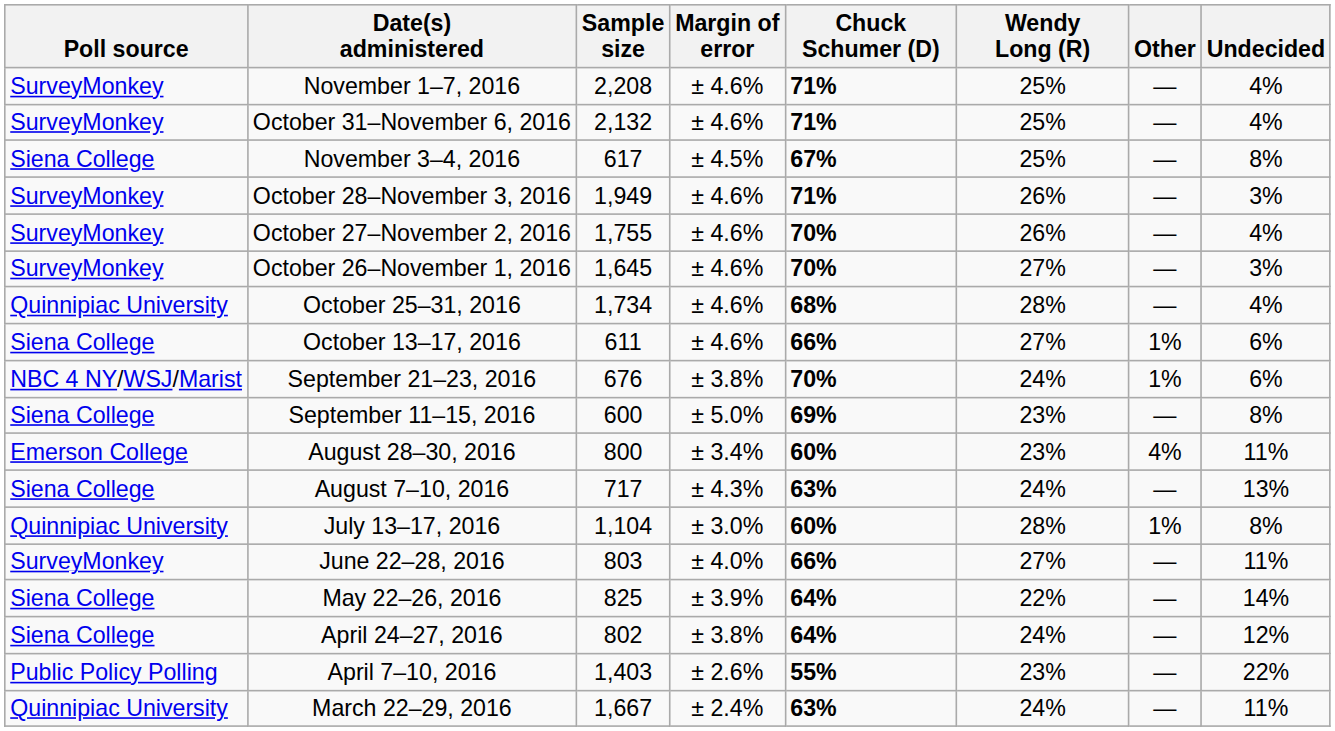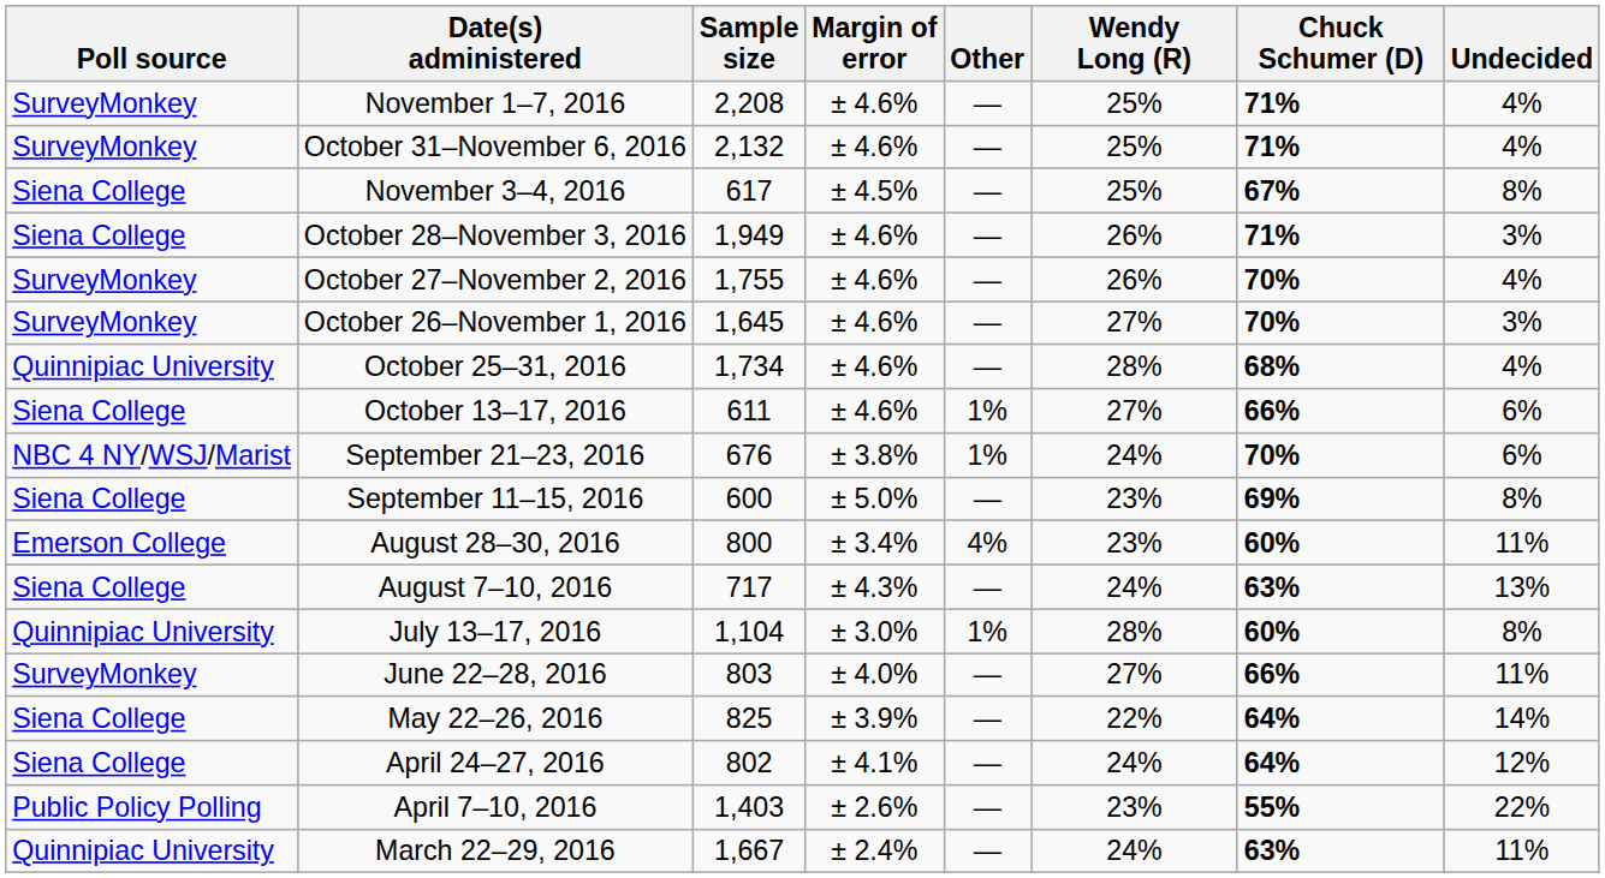 <table class="wikitable" style="font-size:90%;">
 <tr valign= bottom>
 <th>Poll source</th>
 <th>Date(s)<br>administered</th>
 <th>Sample<br>size</th>
 <th>Margin of<br>error</th>
+<th>Other</th>
+<th style="width:100px;">Wendy<br>Long (R)</th>
 <th style="width:100px;">Chuck<br>Schumer (D)</th>
-<th style="width:100px;">Wendy<br>Long (R)</th>
-<th>Other</th>
 <th>Undecided</th>
 </tr>
 <tr>
 <td><a href='#'>SurveyMonkey</a></td>
 <td align=center>November 1–7, 2016</td>
 <td align=center>2,208</td>
 <td align=center>± 4.6%</td>
+<td align=center>—</td>
+<td align=center>25%</td>
 <td><strong>71%</strong></td>
-<td align=center>25%</td>
-<td align=center>—</td>
 <td align=center>4%</td>
 </tr>
 <tr>
 <td><a href='#'>SurveyMonkey</a></td>
 <td align=center>October 31–November 6, 2016</td>
 <td align=center>2,132</td>
 <td align=center>± 4.6%</td>
+<td align=center>—</td>
+<td align=center>25%</td>
 <td><strong>71%</strong></td>
-<td align=center>25%</td>
-<td align=center>—</td>
 <td align=center>4%</td>
 </tr>
 <tr>
 <td><a href='#'>Siena College</a></td>
 <td align=center>November 3–4, 2016</td>
 <td align=center>617</td>
 <td align=center>± 4.5%</td>
+<td align=center>—</td>
+<td align=center>25%</td>
 <td><strong>67%</strong></td>
-<td align=center>25%</td>
-<td align=center>—</td>
 <td align=center>8%</td>
 </tr>
 <tr>
-<td><a href='#'>SurveyMonkey</a></td>
+<td><a href='#'>Siena College</a></td>
 <td align=center>October 28–November 3, 2016</td>
 <td align=center>1,949</td>
 <td align=center>± 4.6%</td>
+<td align=center>—</td>
+<td align=center>26%</td>
 <td><strong>71%</strong></td>
-<td align=center>26%</td>
-<td align=center>—</td>
 <td align=center>3%</td>
 </tr>
 <tr>
 <td><a href='#'>SurveyMonkey</a></td>
 <td align=center>October 27–November 2, 2016</td>
 <td align=center>1,755</td>
 <td align=center>± 4.6%</td>
+<td align=center>—</td>
+<td align=center>26%</td>
 <td><strong>70%</strong></td>
-<td align=center>26%</td>
-<td align=center>—</td>
 <td align=center>4%</td>
 </tr>
 <tr>
 <td><a href='#'>SurveyMonkey</a></td>
 <td align=center>October 26–November 1, 2016</td>
 <td align=center>1,645</td>
 <td align=center>± 4.6%</td>
+<td align=center>—</td>
+<td align=center>27%</td>
 <td><strong>70%</strong></td>
-<td align=center>27%</td>
-<td align=center>—</td>
 <td align=center>3%</td>
 </tr>
 <tr>
 <td><a href='#'>Quinnipiac University</a></td>
 <td align=center>October 25–31, 2016</td>
 <td align=center>1,734</td>
 <td align=center>± 4.6%</td>
+<td align=center>—</td>
+<td align=center>28%</td>
 <td><strong>68%</strong></td>
-<td align=center>28%</td>
-<td align=center>—</td>
 <td align=center>4%</td>
 </tr>
 <tr>
 <td><a href='#'>Siena College</a></td>
 <td align=center>October 13–17, 2016</td>
 <td align=center>611</td>
 <td align=center>± 4.6%</td>
+<td align=center>1%</td>
+<td align=center>27%</td>
 <td><strong>66%</strong></td>
-<td align=center>27%</td>
-<td align=center>1%</td>
 <td align=center>6%</td>
 </tr>
 <tr>
 <td><a href='#'>NBC 4 NY</a>/<a href='#'>WSJ</a>/<a href='#'>Marist</a></td>
 <td align=center>September 21–23, 2016</td>
 <td align=center>676</td>
 <td align=center>± 3.8%</td>
+<td align=center>1%</td>
+<td align=center>24%</td>
 <td><strong>70%</strong></td>
-<td align=center>24%</td>
-<td align=center>1%</td>
 <td align=center>6%</td>
 </tr>
 <tr>
 <td><a href='#'>Siena College</a></td>
 <td align=center>September 11–15, 2016</td>
 <td align=center>600</td>
 <td align=center>± 5.0%</td>
+<td align=center>—</td>
+<td align=center>23%</td>
 <td><strong>69%</strong></td>
-<td align=center>23%</td>
-<td align=center>—</td>
 <td align=center>8%</td>
 </tr>
 <tr>
 <td><a href='#'>Emerson College</a></td>
 <td align=center>August 28–30, 2016</td>
 <td align=center>800</td>
 <td align=center>± 3.4%</td>
+<td align=center>4%</td>
+<td align=center>23%</td>
 <td><strong>60%</strong></td>
-<td align=center>23%</td>
-<td align=center>4%</td>
 <td align=center>11%</td>
 </tr>
 <tr>
 <td><a href='#'>Siena College</a></td>
 <td align=center>August 7–10, 2016</td>
 <td align=center>717</td>
 <td align=center>± 4.3%</td>
+<td align=center>—</td>
+<td align=center>24%</td>
 <td><strong>63%</strong></td>
-<td align=center>24%</td>
-<td align=center>—</td>
 <td align=center>13%</td>
 </tr>
 <tr>
 <td><a href='#'>Quinnipiac University</a></td>
 <td align=center>July 13–17, 2016</td>
 <td align=center>1,104</td>
 <td align=center>± 3.0%</td>
+<td align=center>1%</td>
+<td align=center>28%</td>
 <td><strong>60%</strong></td>
-<td align=center>28%</td>
-<td align=center>1%</td>
 <td align=center>8%</td>
 </tr>
 <tr>
 <td><a href='#'>SurveyMonkey</a></td>
 <td align=center>June 22–28, 2016</td>
 <td align=center>803</td>
 <td align=center>± 4.0%</td>
+<td align=center>—</td>
+<td align=center>27%</td>
 <td><strong>66%</strong></td>
-<td align=center>27%</td>
-<td align=center>—</td>
 <td align=center>11%</td>
 </tr>
 <tr>
 <td><a href='#'>Siena College</a></td>
 <td align=center>May 22–26, 2016</td>
 <td align=center>825</td>
 <td align=center>± 3.9%</td>
+<td align=center>—</td>
+<td align=center>22%</td>
 <td><strong>64%</strong></td>
-<td align=center>22%</td>
-<td align=center>—</td>
 <td align=center>14%</td>
 </tr>
 <tr>
 <td><a href='#'>Siena College</a></td>
 <td align=center>April 24–27, 2016</td>
 <td align=center>802</td>
-<td align=center>± 3.8%</td>
+<td align=center>± 4.1%</td>
+<td align=center>—</td>
+<td align=center>24%</td>
 <td><strong>64%</strong></td>
-<td align=center>24%</td>
-<td align=center>—</td>
 <td align=center>12%</td>
 </tr>
 <tr>
 <td><a href='#'>Public Policy Polling</a></td>
 <td align=center>April 7–10, 2016</td>
 <td align=center>1,403</td>
 <td align=center>± 2.6%</td>
+<td align=center>—</td>
+<td align=center>23%</td>
 <td><strong>55%</strong></td>
-<td align=center>23%</td>
-<td align=center>—</td>
 <td align=center>22%</td>
 </tr>
 <tr>
 <td><a href='#'>Quinnipiac University</a></td>
 <td align=center>March 22–29, 2016</td>
 <td align=center>1,667</td>
 <td align=center>± 2.4%</td>
+<td align=center>—</td>
+<td align=center>24%</td>
 <td><strong>63%</strong></td>
-<td align=center>24%</td>
-<td align=center>—</td>
 <td align=center>11%</td>
 </tr>
 </table>
